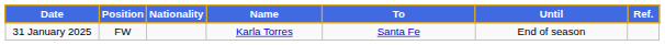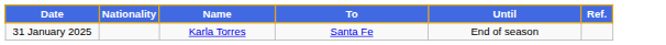 <table class="wikitable" style="text-align:center; font-size:90%; ">
 <tr>
 <th style="background:royalblue;;color:white;border:2px solid #DAA520; width:120px;">Date</th>
-<th style="background:royalblue;color:white;border:2px solid #DAA520; width:50px;">Position</th>
 <th style="background:royalblue;color:white;border:2px solid #DAA520; width:50px;">Nationality</th>
 <th style="background:royalblue;color:white;border:2px solid #DAA520; width:150px;">Name</th>
 <th style="background:royalblue;color:white;border:2px solid #DAA520; width:200px;">To</th>
 <th style="background:royalblue;color:white;border:2px solid #DAA520; width:200px;">Until</th>
 <th style="background:royalblue;color:white;border:2px solid #DAA520; width:35px;">Ref.</th>
 </tr>
 <tr>
 <td>31 January 2025</td>
-<td>FW</td>
 <td></td>
 <td><a href='#'>Karla Torres</a></td>
 <td> <a href='#'>Santa Fe</a></td>
 <td>End of season</td>
 <td></td>
 </tr>
 </table>
